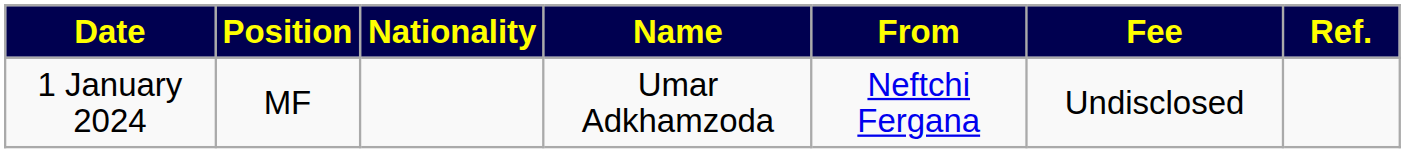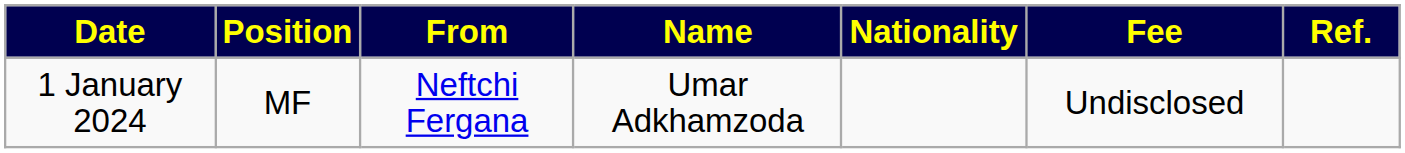 <table class="wikitable"  style="text-align:center; font-size:90%; ">
 <tr>
 <th style="background:#000050; color:yellow; width:200px;">Date</th>
 <th style="background:#000050; color:yellow; width:50px;">Position</th>
+<th style="background:#000050; color:yellow; width:200px;">From</th>
+<th style="background:#000050; color:yellow; width:200px;">Name</th>
 <th style="background:#000050; color:yellow; width:50px;">Nationality</th>
-<th style="background:#000050; color:yellow; width:200px;">Name</th>
-<th style="background:#000050; color:yellow; width:200px;">From</th>
 <th style="background:#000050; color:yellow; width:200px;">Fee</th>
 <th style="background:#000050; color:yellow; width:100px;">Ref.</th>
 </tr>
 <tr>
 <td>1 January 2024</td>
 <td>MF</td>
+<td><a href='#'>Neftchi Fergana</a></td>
+<td>Umar Adkhamzoda</td>
 <td></td>
-<td>Umar Adkhamzoda</td>
-<td><a href='#'>Neftchi Fergana</a></td>
 <td>Undisclosed</td>
 <td></td>
 </tr>
 </table>
